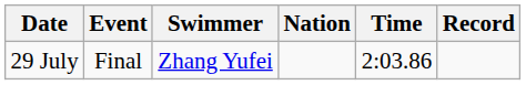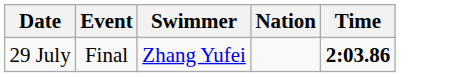 <table class="wikitable sortable" style="text-align:center" style=text-align:center>
 <tr>
 <th>Date</th>
 <th>Event</th>
 <th>Swimmer</th>
 <th>Nation</th>
 <th>Time</th>
-<th>Record</th>
 </tr>
 <tr>
 <td>29 July</td>
 <td>Final</td>
 <td align=left><a href='#'>Zhang Yufei</a></td>
 <td align=left></td>
-<td>2:03.86</td>
-<td></td>
+<td><strong>2:03.86</strong></td>
 </tr>
 </table>
